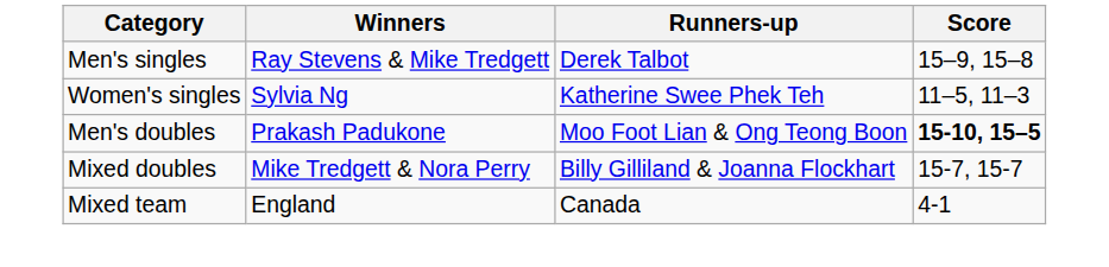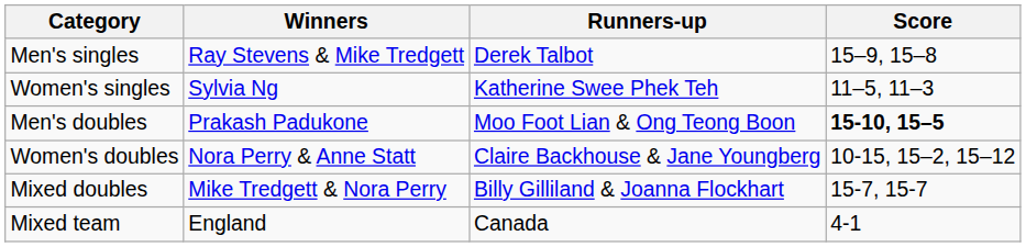 <table class=wikitable style="margin:auto;">
 <tr>
 <th>Category</th>
 <th>Winners</th>
 <th>Runners-up</th>
 <th>Score</th>
 </tr>
 <tr>
 <td>Men's singles</td>
 <td> <a href='#'>Ray Stevens</a> & <a href='#'>Mike Tredgett</a></td>
 <td> <a href='#'>Derek Talbot</a></td>
 <td>15–9, 15–8</td>
 </tr>
 <tr>
 <td>Women's singles</td>
 <td> <a href='#'>Sylvia Ng</a></td>
 <td> <a href='#'>Katherine Swee Phek Teh</a></td>
 <td>11–5, 11–3</td>
 </tr>
 <tr>
 <td>Men's doubles</td>
 <td> <a href='#'>Prakash Padukone</a></td>
 <td> <a href='#'>Moo Foot Lian</a> & <a href='#'>Ong Teong Boon</a></td>
 <td><strong>15-10, 15–5</strong></td>
 </tr>
 <tr>
+<td>Women's doubles</td>
+<td> <a href='#'>Nora Perry</a> & <a href='#'>Anne Statt</a></td>
+<td> <a href='#'>Claire Backhouse</a> & <a href='#'>Jane Youngberg</a></td>
+<td>10-15, 15–2, 15–12</td>
+</tr>
+<tr>
 <td>Mixed doubles</td>
 <td> <a href='#'>Mike Tredgett</a> & <a href='#'>Nora Perry</a></td>
 <td> <a href='#'>Billy Gilliland</a> & <a href='#'>Joanna Flockhart</a></td>
 <td>15-7, 15-7</td>
 </tr>
 <tr>
 <td>Mixed team</td>
 <td> England</td>
 <td> Canada</td>
 <td>4-1</td>
 </tr>
 </table>
